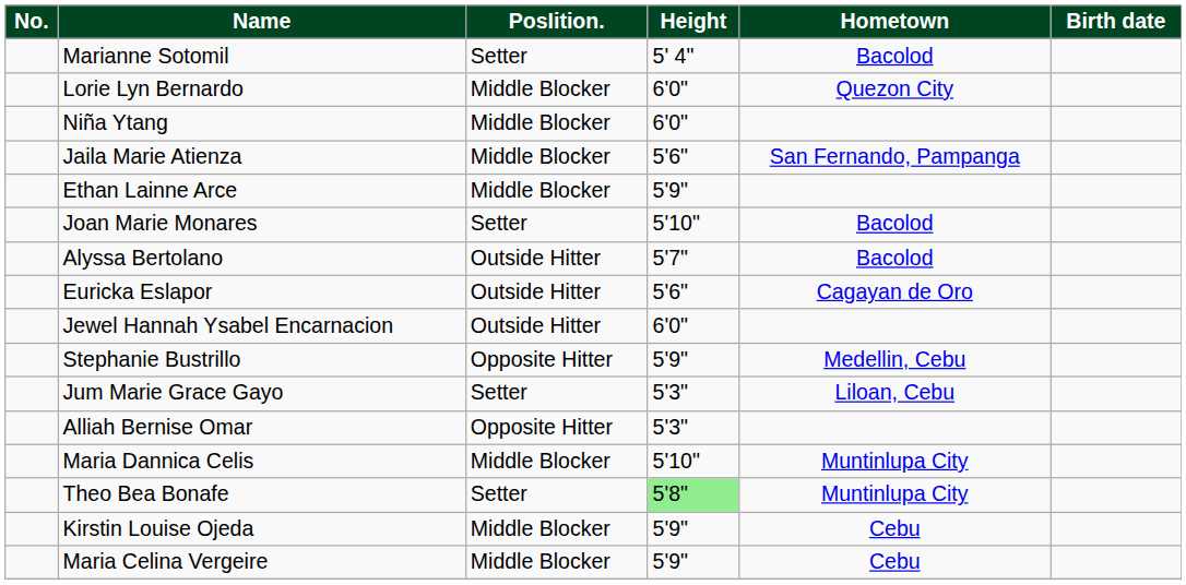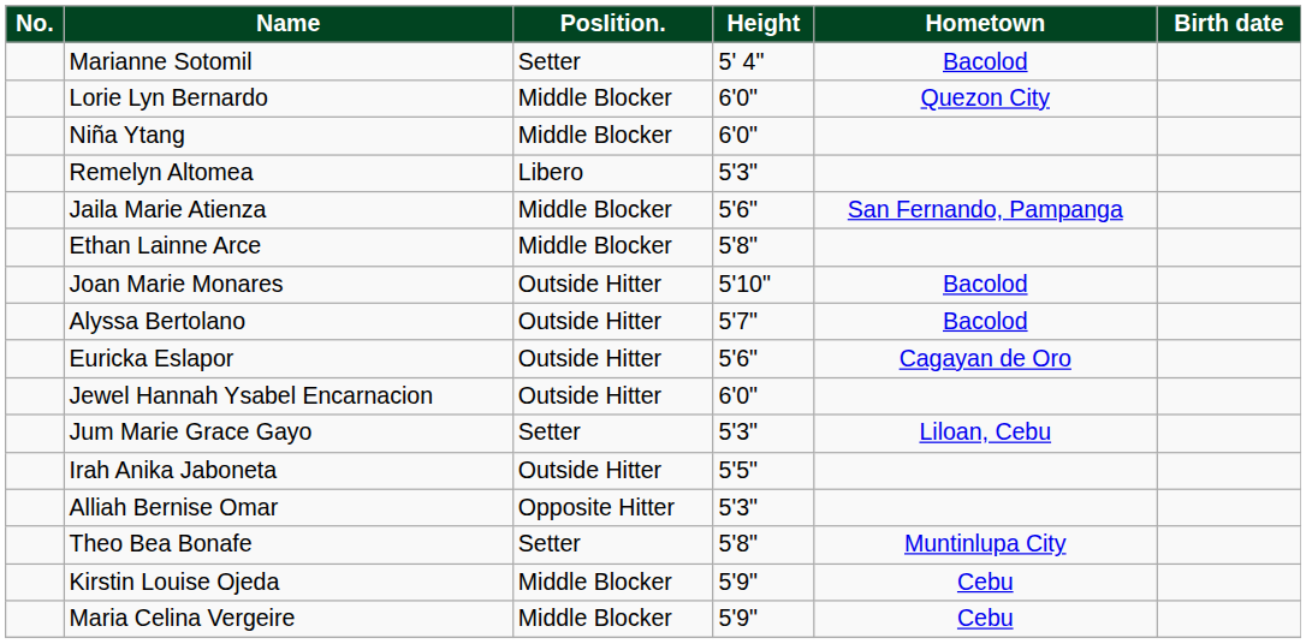 <table class="wikitable sortable" width="100%">
 <tr>
 <th style="background:#014421; color:white;">No.</th>
 <th style="background:#014421; color:white;">Name</th>
 <th style="background:#014421; color:white;">PosIition.</th>
 <th style="background:#014421; color:white;">Height</th>
 <th style="background:#014421; color:white;">Hometown</th>
 <th style="background:#014421; color:white;">Birth date</th>
 </tr>
 <tr>
 <td></td>
 <td align=left>Marianne Sotomil</td>
 <td>Setter</td>
 <td>5' 4"</td>
 <td align=center><a href='#'>Bacolod</a></td>
 <td align=right></td>
 </tr>
 <tr>
 <td></td>
 <td align=left>Lorie Lyn Bernardo</td>
 <td>Middle Blocker</td>
 <td>6'0"</td>
 <td align=center><a href='#'>Quezon City</a></td>
 <td align=right></td>
 </tr>
 <tr>
 <td></td>
 <td align=left>Niña Ytang</td>
 <td>Middle Blocker</td>
 <td>6'0"</td>
 <td align=center></td>
 <td align=right></td>
 </tr>
 <tr>
 <td></td>
+<td align=left>Remelyn Altomea</td>
+<td>Libero</td>
+<td>5'3"</td>
+<td align=center></td>
+<td align=right></td>
+</tr>
+<tr>
+<td></td>
 <td align=left>Jaila Marie Atienza</td>
 <td>Middle Blocker</td>
 <td>5'6"</td>
 <td align=center><a href='#'>San Fernando, Pampanga</a></td>
 <td align=right></td>
 </tr>
 <tr>
 <td></td>
 <td align=left>Ethan Lainne Arce</td>
 <td>Middle Blocker</td>
-<td>5'9"</td>
+<td>5'8"</td>
 <td align=center></td>
 <td align=right></td>
 </tr>
 <tr>
 <td></td>
 <td align=left>Joan Marie Monares</td>
-<td>Setter</td>
+<td>Outside Hitter</td>
 <td>5'10"</td>
 <td align=center><a href='#'>Bacolod</a></td>
 <td align=right></td>
 </tr>
 <tr>
 <td></td>
 <td align=left>Alyssa Bertolano</td>
 <td>Outside Hitter</td>
 <td>5'7"</td>
 <td align=center><a href='#'>Bacolod</a></td>
 <td align=right></td>
 </tr>
 <tr>
 <td></td>
 <td align=left>Euricka Eslapor</td>
 <td>Outside Hitter</td>
 <td>5'6"</td>
 <td align=center><a href='#'>Cagayan de Oro</a></td>
 <td align=right></td>
 </tr>
 <tr>
 <td></td>
 <td align=left>Jewel Hannah Ysabel Encarnacion</td>
 <td>Outside Hitter</td>
 <td>6'0"</td>
 <td align=center></td>
 <td align=right></td>
 </tr>
 <tr>
 <td></td>
-<td align=left>Stephanie Bustrillo</td>
-<td>Opposite Hitter</td>
-<td>5'9"</td>
-<td align=center><a href='#'>Medellin, Cebu</a></td>
+<td align=left>Jum Marie Grace Gayo</td>
+<td>Setter</td>
+<td>5'3"</td>
+<td align=center><a href='#'>Liloan, Cebu</a></td>
 <td align=right></td>
 </tr>
 <tr>
 <td></td>
-<td align=left>Jum Marie Grace Gayo</td>
-<td>Setter</td>
-<td>5'3"</td>
-<td align=center><a href='#'>Liloan, Cebu</a></td>
+<td align=left>Irah Anika Jaboneta</td>
+<td>Outside Hitter</td>
+<td>5'5"</td>
+<td align=center></td>
 <td align=right></td>
 </tr>
 <tr>
 <td></td>
 <td align=left>Alliah Bernise Omar</td>
 <td>Opposite Hitter</td>
 <td>5'3"</td>
 <td align=center></td>
 <td align=right></td>
 </tr>
 <tr>
 <td></td>
-<td align=left>Maria Dannica Celis</td>
-<td>Middle Blocker</td>
-<td>5'10"</td>
-<td align=center><a href='#'>Muntinlupa City</a></td>
-<td align=right></td>
-</tr>
-<tr>
-<td></td>
 <td align=left>Theo Bea Bonafe</td>
 <td>Setter</td>
-<td style="background: lightgreen;">5'8"</td>
+<td>5'8"</td>
 <td align=center><a href='#'>Muntinlupa City</a></td>
 <td align=right></td>
 </tr>
 <tr>
 <td></td>
 <td align=left>Kirstin Louise Ojeda</td>
 <td>Middle Blocker</td>
 <td>5'9"</td>
 <td align=center><a href='#'>Cebu</a></td>
 <td align=right></td>
 </tr>
 <tr>
 <td></td>
 <td align=left>Maria Celina Vergeire</td>
 <td>Middle Blocker</td>
 <td>5'9"</td>
 <td align=center><a href='#'>Cebu</a></td>
 <td align=right></td>
 </tr>
 <tr>
 </tr>
 </table>
